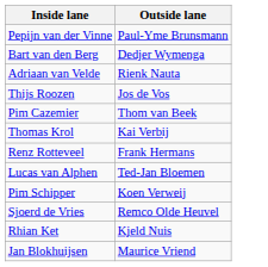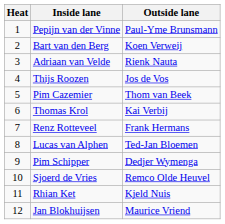 <table class="wikitable">
 <tr>
+<th>Heat</th>
 <th>Inside lane</th>
 <th>Outside lane</th>
 </tr>
 <tr>
+<td align="center">1</td>
 <td><a href='#'>Pepijn van der Vinne</a></td>
 <td><a href='#'>Paul-Yme Brunsmann</a></td>
 </tr>
 <tr>
+<td align="center">2</td>
 <td><a href='#'>Bart van den Berg</a></td>
-<td><a href='#'>Dedjer Wymenga</a></td>
+<td><a href='#'>Koen Verweij</a></td>
 </tr>
 <tr>
+<td align="center">3</td>
 <td><a href='#'>Adriaan van Velde</a></td>
 <td><a href='#'>Rienk Nauta</a></td>
 </tr>
 <tr>
+<td align="center">4</td>
 <td><a href='#'>Thijs Roozen</a></td>
 <td><a href='#'>Jos de Vos</a></td>
 </tr>
 <tr>
+<td align="center">5</td>
 <td><a href='#'>Pim Cazemier</a></td>
 <td><a href='#'>Thom van Beek</a></td>
 </tr>
 <tr>
+<td align="center">6</td>
 <td><a href='#'>Thomas Krol</a></td>
 <td><a href='#'>Kai Verbij</a></td>
 </tr>
 <tr>
+<td align="center">7</td>
 <td><a href='#'>Renz Rotteveel</a></td>
 <td><a href='#'>Frank Hermans</a></td>
 </tr>
 <tr>
+<td align="center">8</td>
 <td><a href='#'>Lucas van Alphen</a></td>
 <td><a href='#'>Ted-Jan Bloemen</a></td>
 </tr>
 <tr>
+<td align="center">9</td>
 <td><a href='#'>Pim Schipper</a></td>
-<td><a href='#'>Koen Verweij</a></td>
+<td><a href='#'>Dedjer Wymenga</a></td>
 </tr>
 <tr>
+<td align="center">10</td>
 <td><a href='#'>Sjoerd de Vries</a></td>
 <td><a href='#'>Remco Olde Heuvel</a></td>
 </tr>
 <tr>
+<td align="center">11</td>
 <td><a href='#'>Rhian Ket</a></td>
 <td><a href='#'>Kjeld Nuis</a></td>
 </tr>
 <tr>
+<td align="center">12</td>
 <td><a href='#'>Jan Blokhuijsen</a></td>
 <td><a href='#'>Maurice Vriend</a></td>
 </tr>
 </table>
